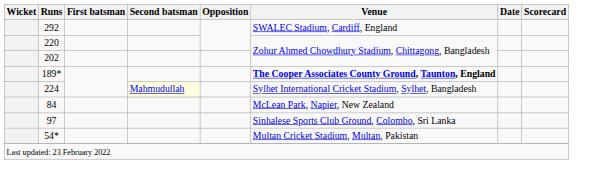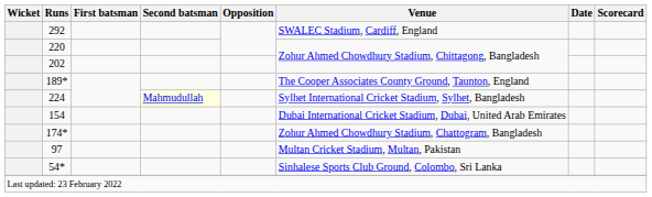 <table class="wikitable plainrowheaders sortable">
 <tr>
 <th scope=col>Wicket</th>
 <th scope=col>Runs</th>
 <th scope=col>First batsman</th>
 <th scope=col>Second batsman</th>
 <th scope=col>Opposition</th>
 <th scope=col>Venue</th>
 <th scope=col>Date</th>
 <th scope=col>Scorecard</th>
 </tr>
 <tr>
 <th align=center></th>
 <td scope=row style=text-align:center;>292</td>
 <td></td>
 <td></td>
 <td rowspan=2></td>
 <td><a href='#'>SWALEC Stadium</a>, <a href='#'>Cardiff</a>, England</td>
 <td></td>
 <td></td>
 </tr>
 <tr>
 <th align=center></th>
 <td scope=row style=text-align:center;>220</td>
 <td></td>
 <td></td>
 <td rowspan=2><a href='#'>Zohur Ahmed Chowdhury Stadium</a>, <a href='#'>Chittagong</a>, Bangladesh</td>
 <td></td>
 <td></td>
 </tr>
 <tr>
 <th align=center></th>
 <td scope=row style=text-align:center;>202</td>
 <td></td>
 <td></td>
 <td></td>
 <td></td>
 <td></td>
 </tr>
 <tr>
 <th align=center></th>
 <td scope=row style="text-align:center;">189*</td>
 <td rowspan=2></td>
 <td></td>
 <td></td>
-<td><strong><a href='#'>The Cooper Associates County Ground</a>, <a href='#'>Taunton</a>, England</strong></td>
+<td><a href='#'>The Cooper Associates County Ground</a>, <a href='#'>Taunton</a>, England</td>
 <td> </td>
 <td></td>
 </tr>
 <tr>
 <th align=center></th>
 <td scope=row style=text-align:center;>224</td>
 <td style="background: lightyellow;"><a href='#'>Mahmudullah</a></td>
 <td></td>
 <td><a href='#'>Sylhet International Cricket Stadium</a>, <a href='#'>Sylhet</a>, Bangladesh</td>
 <td></td>
 <td></td>
 </tr>
 <tr>
 <th align=center></th>
-<td scope=row style=text-align:center;>84</td>
+<td scope=row style=text-align:center;>154</td>
 <td></td>
 <td></td>
 <td></td>
-<td><a href='#'>McLean Park</a>, <a href='#'>Napier</a>, New Zealand</td>
+<td><a href='#'>Dubai International Cricket Stadium</a>, <a href='#'>Dubai</a>, United Arab Emirates</td>
+<td></td>
+<td></td>
+</tr>
+<tr>
+<th align=center></th>
+<td scope=row style=text-align:center;>174*</td>
+<td></td>
+<td></td>
+<td></td>
+<td><a href='#'>Zohur Ahmed Chowdhury Stadium</a>, <a href='#'>Chattogram</a>, Bangladesh</td>
 <td></td>
 <td></td>
 </tr>
 <tr>
 <th align=center></th>
 <td scope=row style=text-align:center;>97</td>
 <td></td>
 <td></td>
 <td></td>
-<td><a href='#'>Sinhalese Sports Club Ground</a>, <a href='#'>Colombo</a>, Sri Lanka</td>
+<td><a href='#'>Multan Cricket Stadium</a>, <a href='#'>Multan</a>, Pakistan</td>
 <td></td>
 <td></td>
 </tr>
 <tr>
 <th align=center></th>
 <td scope=row style=text-align:center;>54*</td>
 <td></td>
 <td></td>
 <td></td>
-<td><a href='#'>Multan Cricket Stadium</a>, <a href='#'>Multan</a>, Pakistan</td>
+<td><a href='#'>Sinhalese Sports Club Ground</a>, <a href='#'>Colombo</a>, Sri Lanka</td>
 <td></td>
 <td></td>
 </tr>
 <tr>
 </tr>
 <tr class=sortbottom>
 <td colspan=8><small>Last updated: 23 February 2022</small></td>
 </tr>
 </table>
